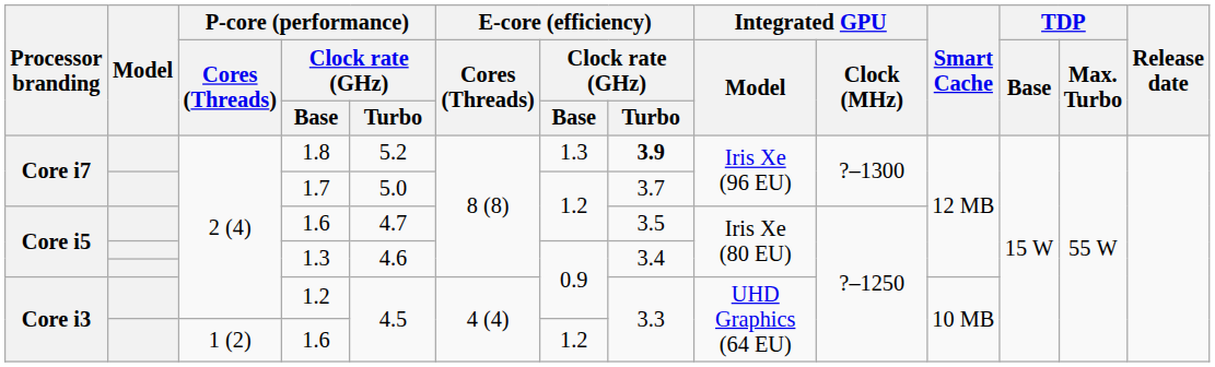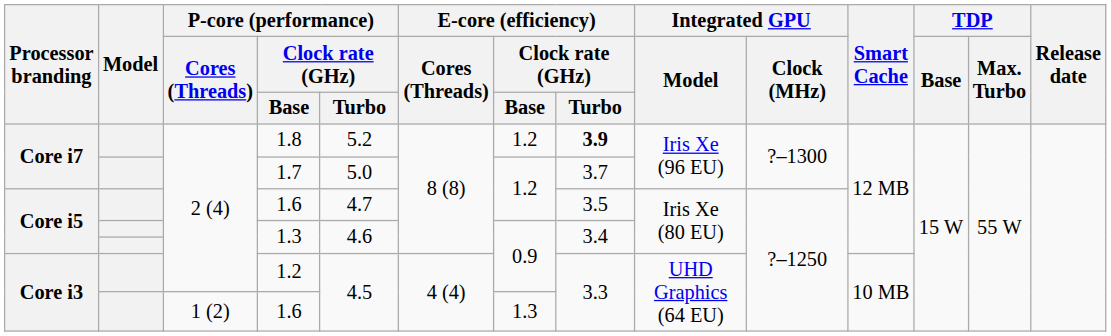 <table class="wikitable sortable nowrap" style="text-align: center;">
 <tr>
 <th class="unsortable" rowspan="3">Processor<br>branding</th>
 <th rowspan="3">Model</th>
 <th colspan="3">P-core (performance)</th>
 <th colspan="3">E-core (efficiency)</th>
 <th colspan="2">Integrated <a href='#'>GPU</a></th>
 <th class="unsortable" rowspan="3"><a href='#'>Smart<br>Cache</a></th>
 <th colspan="2"><a href='#'>TDP</a></th>
 <th rowspan="3">Release<br>date</th>
 </tr>
 <tr>
 <th class="unsortable" rowspan="2"><a href='#'>Cores</a><br>(<a href='#'>Threads</a>)</th>
 <th colspan="2"><a href='#'>Clock rate</a> (GHz)</th>
 <th class="unsortable" rowspan="2">Cores<br>(Threads)</th>
 <th colspan="2">Clock rate (GHz)</th>
 <th class="unsortable" rowspan="2">Model</th>
 <th class="unsortable" rowspan="2">Clock (MHz)</th>
 <th rowspan="2">Base</th>
 <th class="unsortable" rowspan="2">Max.<br>Turbo</th>
 </tr>
 <tr>
 <th class="unsortable">Base</th>
 <th class="unsortable">Turbo</th>
 <th class="unsortable">Base</th>
 <th class="unsortable">Turbo</th>
 </tr>
 <tr>
 <th rowspan="2">Core i7</th>
 <th style="text-align:left;" data-sort-value="sku7"></th>
 <td rowspan=6>2 (4)</td>
 <td>1.8</td>
 <td>5.2</td>
 <td rowspan="5">8 (8)</td>
-<td>1.3</td>
+<td>1.2</td>
 <td><strong>3.9</strong></td>
 <td rowspan="2"><a href='#'>Iris Xe</a><br>(96 EU)</td>
 <td rowspan="2">?–1300</td>
 <td rowspan="5">12 MB</td>
 <td rowspan="7">15 W</td>
 <td rowspan="7">55 W</td>
 <td rowspan="7"></td>
 </tr>
 <tr>
 <th style="text-align:left;" data-sort-value="sku6"></th>
 <td>1.7</td>
 <td>5.0</td>
 <td rowspan="2">1.2</td>
 <td>3.7</td>
 </tr>
 <tr>
 <th rowspan="3">Core i5</th>
 <th style="text-align:left;" data-sort-value="sku5"></th>
 <td>1.6</td>
 <td>4.7</td>
 <td>3.5</td>
 <td rowspan="3">Iris Xe<br>(80 EU)</td>
 <td rowspan="5">?–1250</td>
 </tr>
 <tr>
 <th style="text-align:left;" data-sort-value="sku4"></th>
 <td rowspan="2">1.3</td>
 <td rowspan="2">4.6</td>
 <td rowspan="3">0.9</td>
 <td rowspan="2">3.4</td>
 </tr>
 <tr>
 <th style="text-align:left;" data-sort-value="sku3"></th>
 </tr>
 <tr>
 <th rowspan="2">Core i3</th>
 <th style="text-align:left;" data-sort-value="sku2"></th>
 <td>1.2</td>
 <td rowspan="2">4.5</td>
 <td rowspan="2">4 (4)</td>
 <td rowspan="2">3.3</td>
 <td rowspan="2"><a href='#'>UHD Graphics</a><br>(64 EU)</td>
 <td rowspan="2">10 MB</td>
 </tr>
 <tr>
 <th style="text-align:left;" data-sort-value="sku1"></th>
 <td>1 (2)</td>
 <td>1.6</td>
-<td>1.2</td>
+<td>1.3</td>
 </tr>
 </table>
